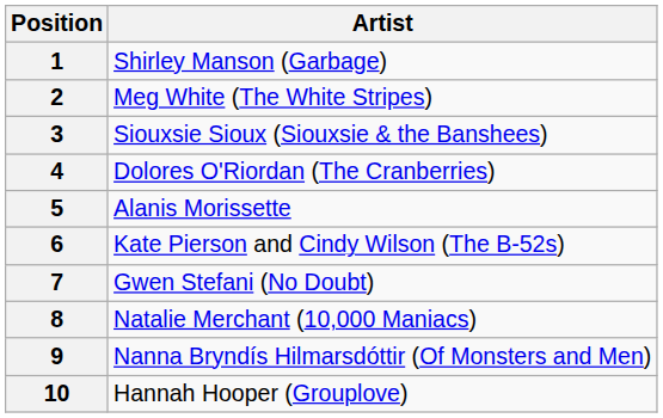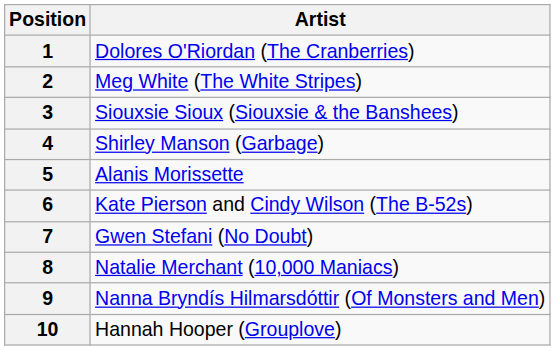 <table class="wikitable sortable plainrowheaders">
 <tr>
 <th scope="col">Position</th>
 <th scope="col">Artist</th>
 </tr>
 <tr>
 <th scope="row" style="text-align:center">1</th>
-<td><a href='#'>Shirley Manson</a> (<a href='#'>Garbage</a>)</td>
+<td><a href='#'>Dolores O'Riordan</a> (<a href='#'>The Cranberries</a>)</td>
 </tr>
 <tr>
 <th scope="row" style="text-align:center">2</th>
 <td><a href='#'>Meg White</a> (<a href='#'>The White Stripes</a>)</td>
 </tr>
 <tr>
 <th scope="row" style="text-align:center">3</th>
 <td><a href='#'>Siouxsie Sioux</a> (<a href='#'>Siouxsie & the Banshees</a>)</td>
 </tr>
 <tr>
 <th scope="row" style="text-align:center">4</th>
-<td><a href='#'>Dolores O'Riordan</a> (<a href='#'>The Cranberries</a>)</td>
+<td><a href='#'>Shirley Manson</a> (<a href='#'>Garbage</a>)</td>
 </tr>
 <tr>
 <th scope="row" style="text-align:center">5</th>
 <td><a href='#'>Alanis Morissette</a></td>
 </tr>
 <tr>
 <th scope="row" style="text-align:center">6</th>
 <td><a href='#'>Kate Pierson</a> and <a href='#'>Cindy Wilson</a> (<a href='#'>The B-52s</a>)</td>
 </tr>
 <tr>
 <th scope="row" style="text-align:center">7</th>
 <td><a href='#'>Gwen Stefani</a> (<a href='#'>No Doubt</a>)</td>
 </tr>
 <tr>
 <th scope="row" style="text-align:center">8</th>
 <td><a href='#'>Natalie Merchant</a> (<a href='#'>10,000 Maniacs</a>)</td>
 </tr>
 <tr>
 <th scope="row" style="text-align:center">9</th>
 <td><a href='#'>Nanna Bryndís Hilmarsdóttir</a> (<a href='#'>Of Monsters and Men</a>)</td>
 </tr>
 <tr>
 <th scope="row" style="text-align:center">10</th>
 <td>Hannah Hooper (<a href='#'>Grouplove</a>)</td>
 </tr>
 </table>
